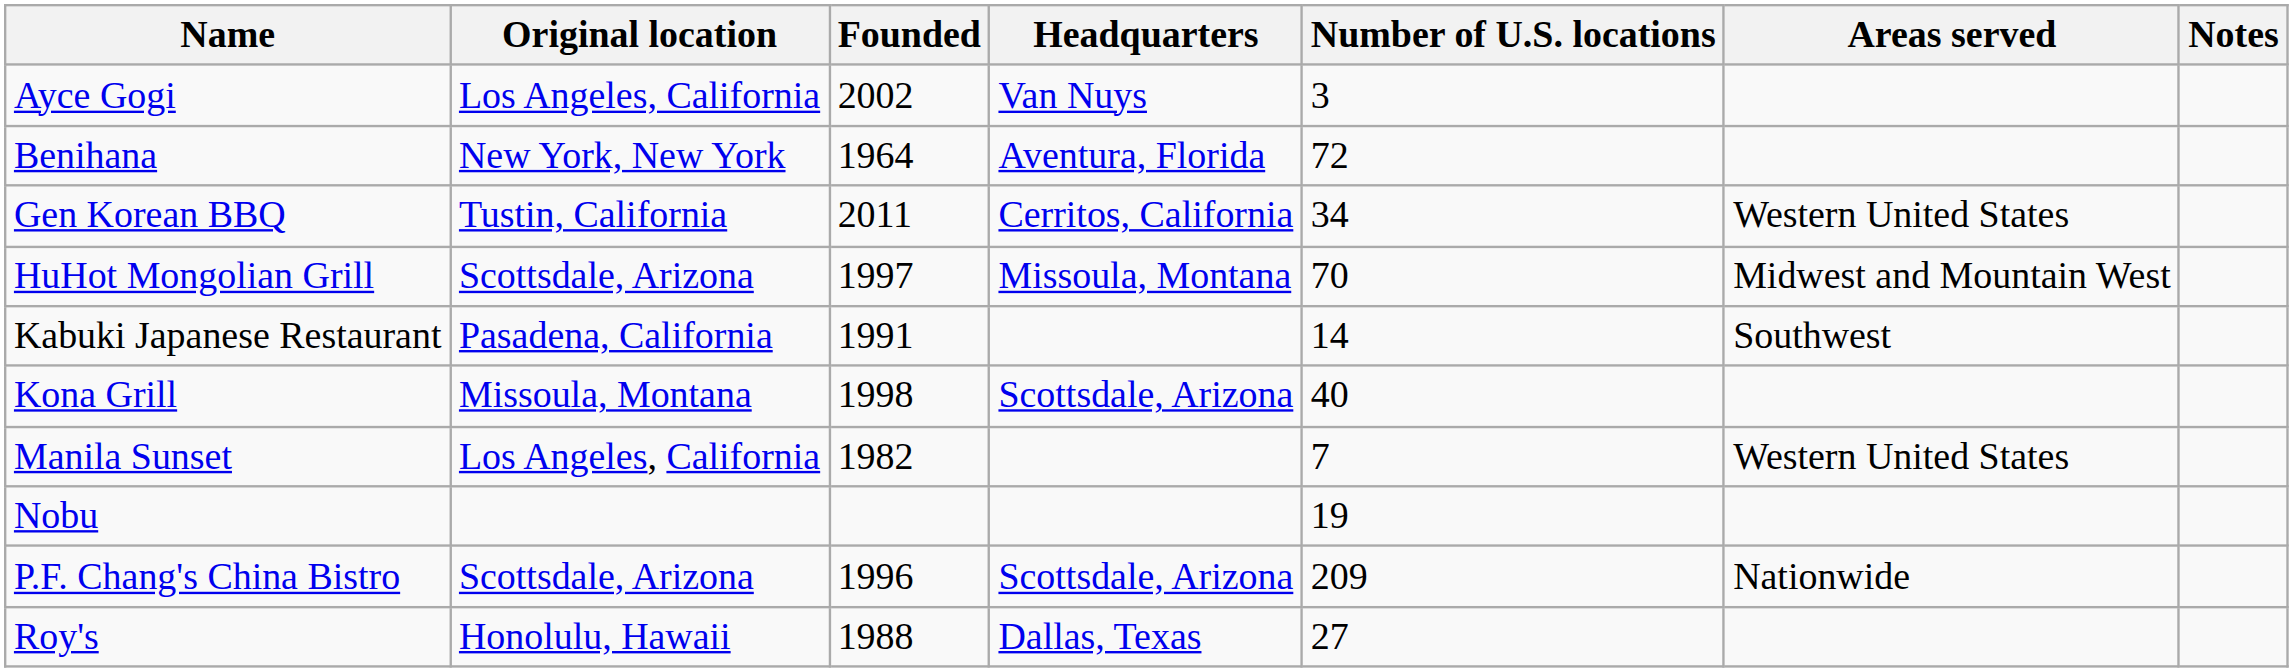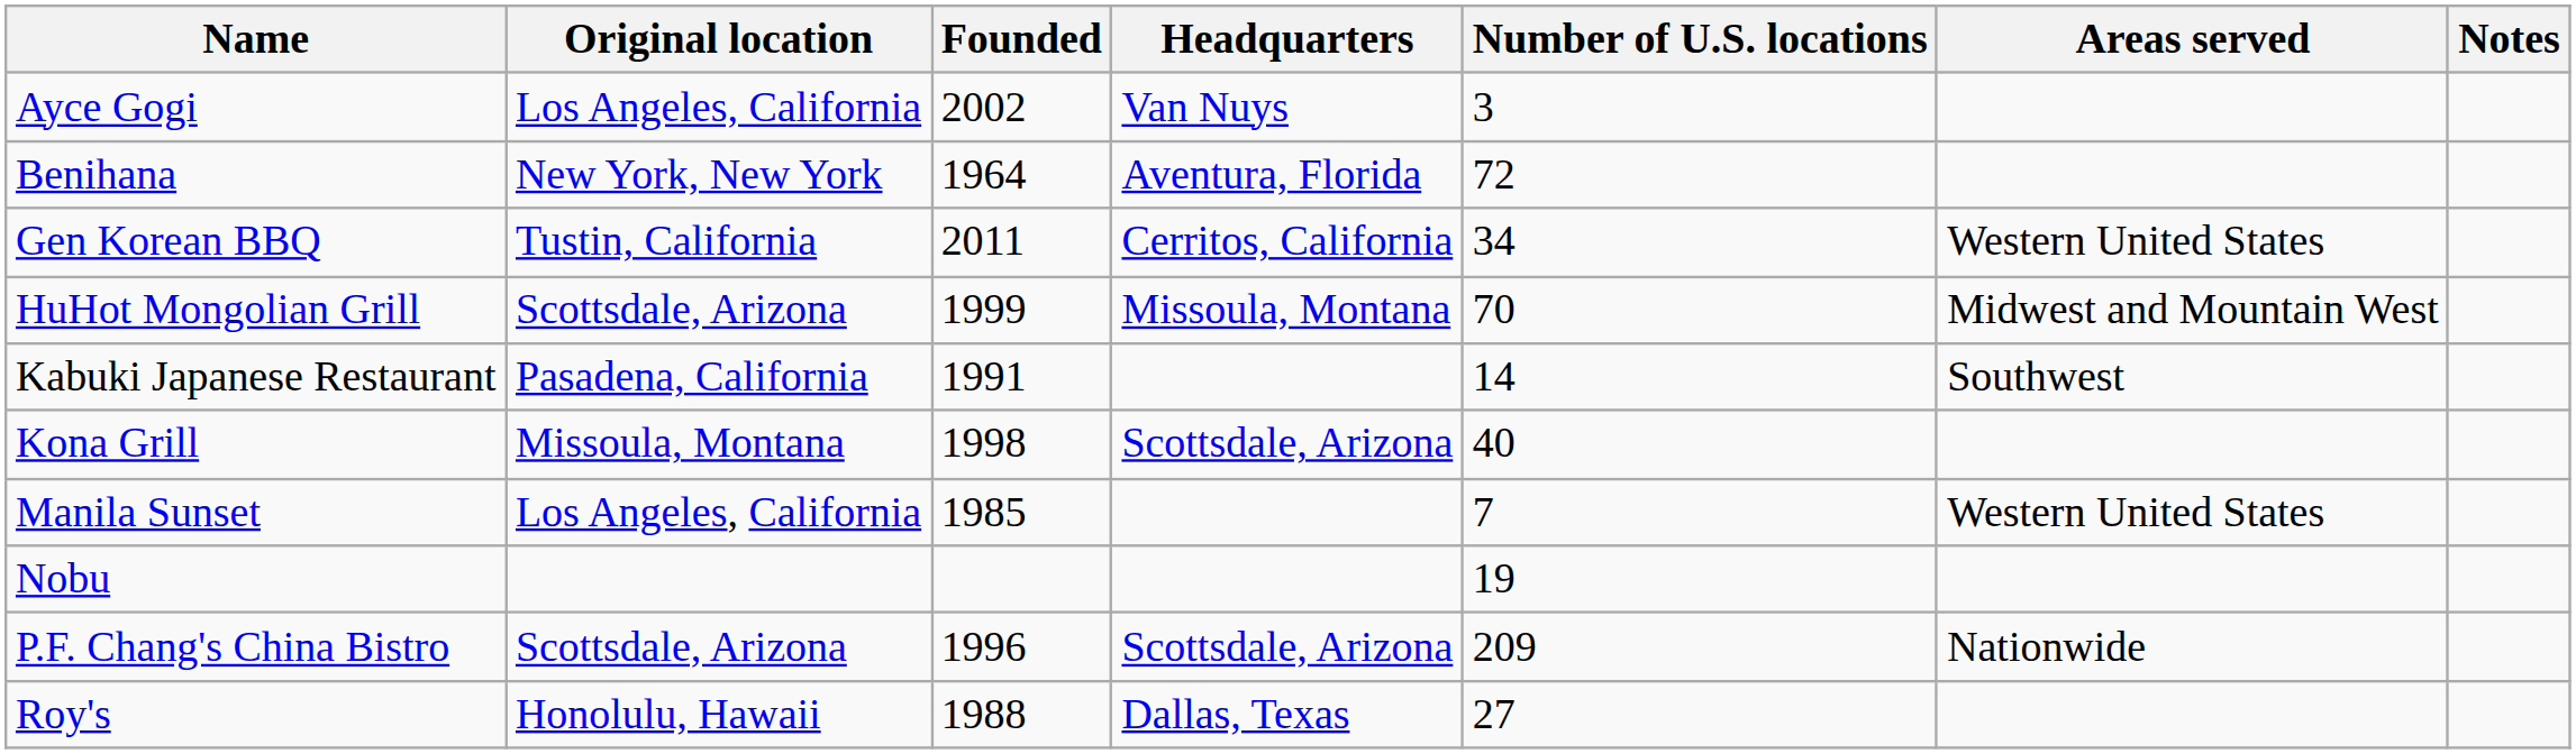 <table class="wikitable sortable">
 <tr>
 <th>Name</th>
 <th>Original location</th>
 <th>Founded</th>
 <th>Headquarters</th>
 <th data-sort-type="number">Number of U.S. locations</th>
 <th>Areas served</th>
 <th>Notes</th>
 </tr>
 <tr>
 <td><a href='#'>Ayce Gogi</a></td>
 <td><a href='#'>Los Angeles, California</a></td>
 <td>2002</td>
 <td><a href='#'>Van Nuys</a></td>
 <td>3</td>
 <td></td>
 <td></td>
 </tr>
 <tr>
 <td><a href='#'>Benihana</a></td>
 <td><a href='#'>New York, New York</a></td>
 <td>1964</td>
 <td><a href='#'>Aventura, Florida</a></td>
 <td>72</td>
 <td></td>
 <td></td>
 </tr>
 <tr>
 <td><a href='#'>Gen Korean BBQ</a></td>
 <td><a href='#'>Tustin, California</a></td>
 <td>2011</td>
 <td><a href='#'>Cerritos, California</a></td>
 <td>34</td>
 <td>Western United States</td>
 <td></td>
 </tr>
 <tr>
 <td><a href='#'>HuHot Mongolian Grill</a></td>
 <td><a href='#'>Scottsdale, Arizona</a></td>
-<td>1997</td>
+<td>1999</td>
 <td><a href='#'>Missoula, Montana</a></td>
 <td>70</td>
 <td>Midwest and Mountain West</td>
 <td></td>
 </tr>
 <tr>
 <td>Kabuki Japanese Restaurant</td>
 <td><a href='#'>Pasadena, California</a></td>
 <td>1991</td>
 <td></td>
 <td>14</td>
 <td>Southwest</td>
 <td></td>
 </tr>
 <tr>
 <td><a href='#'>Kona Grill</a></td>
 <td><a href='#'>Missoula, Montana</a></td>
 <td>1998</td>
 <td><a href='#'>Scottsdale, Arizona</a></td>
 <td>40</td>
 <td></td>
 <td></td>
 </tr>
 <tr>
 <td><a href='#'>Manila Sunset</a></td>
 <td><a href='#'>Los Angeles</a>, <a href='#'>California</a></td>
-<td>1982</td>
+<td>1985</td>
 <td></td>
 <td>7</td>
 <td>Western United States</td>
 <td></td>
 </tr>
 <tr>
 <td><a href='#'>Nobu</a></td>
 <td></td>
 <td></td>
 <td></td>
 <td>19</td>
 <td></td>
 <td></td>
 </tr>
 <tr>
 <td><a href='#'>P.F. Chang's China Bistro</a></td>
 <td><a href='#'>Scottsdale, Arizona</a></td>
 <td>1996</td>
 <td><a href='#'>Scottsdale, Arizona</a></td>
 <td>209</td>
 <td>Nationwide</td>
 <td></td>
 </tr>
 <tr>
 <td><a href='#'>Roy's</a></td>
 <td><a href='#'>Honolulu, Hawaii</a></td>
 <td>1988</td>
 <td><a href='#'>Dallas, Texas</a></td>
 <td>27</td>
 <td></td>
 </tr>
 </table>
